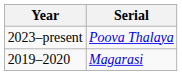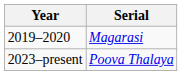 <table class="wikitable">
 <tr>
 <th>Year</th>
 <th>Serial</th>
 </tr>
 <tr>
+<td>2019–2020</td>
+<td><em><a href='#'>Magarasi</a></em></td>
+</tr>
+<tr>
 <td>2023–present</td>
 <td><em><a href='#'>Poova Thalaya</a></em></td>
 </tr>
-<tr>
-<td>2019–2020</td>
-<td><em><a href='#'>Magarasi</a></em></td>
-</tr>
 </table>
